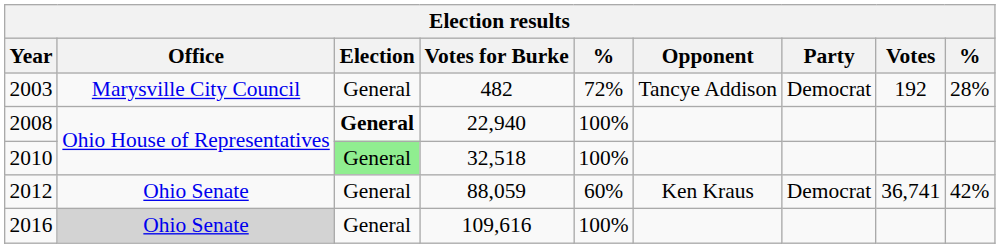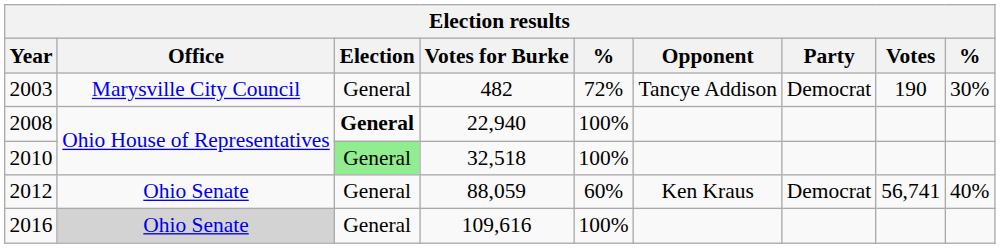 <table class="wikitable" style="text-align: center;">
 <tr>
 <th colspan=12>Election results</th>
 </tr>
 <tr>
 <th>Year</th>
 <th>Office</th>
 <th>Election</th>
 <th>Votes for Burke</th>
 <th>%</th>
 <th>Opponent</th>
 <th>Party</th>
 <th>Votes</th>
 <th>%</th>
 </tr>
 <tr>
 <td>2003</td>
 <td><a href='#'>Marysville City Council</a></td>
 <td>General</td>
 <td>482</td>
 <td>72%</td>
 <td>Tancye Addison</td>
 <td>Democrat</td>
-<td>192</td>
-<td>28%</td>
+<td>190</td>
+<td>30%</td>
 </tr>
 <tr |->
 <td>2008</td>
 <td rowspan=2><a href='#'>Ohio House of Representatives</a></td>
 <td><strong>General</strong></td>
 <td>22,940</td>
 <td>100%</td>
 <td></td>
 <td></td>
 <td></td>
 <td></td>
 </tr>
 <tr>
 <td>2010</td>
 <td style="background: lightgreen;">General</td>
 <td>32,518</td>
 <td>100%</td>
 <td></td>
 <td></td>
 <td></td>
 <td></td>
 </tr>
 <tr |->
 <td>2012</td>
 <td><a href='#'>Ohio Senate</a></td>
 <td>General</td>
 <td>88,059</td>
 <td>60%</td>
 <td>Ken Kraus</td>
 <td>Democrat</td>
-<td>36,741</td>
-<td>42%</td>
+<td>56,741</td>
+<td>40%</td>
 </tr>
 <tr>
 <td>2016</td>
 <td style="background: lightgrey;"><a href='#'>Ohio Senate</a></td>
 <td>General</td>
 <td>109,616</td>
 <td>100%</td>
 <td></td>
 <td></td>
 <td></td>
 <td></td>
 </tr>
 </table>
